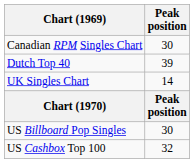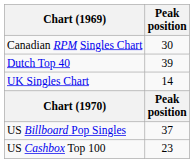 <table class="wikitable sortable">
 <tr>
 <th align="left">Chart (1969)</th>
 <th style="text-align:center;">Peak<br>position</th>
 </tr>
 <tr>
 <td>Canadian <em><a href='#'>RPM</a></em> <a href='#'>Singles Chart</a></td>
 <td style="text-align:center;">30</td>
 </tr>
 <tr>
 <td align="left"><a href='#'>Dutch Top 40</a></td>
 <td style="text-align:center;">39</td>
 </tr>
 <tr>
 <td align="left"><a href='#'>UK Singles Chart</a></td>
 <td style="text-align:center;">14</td>
 </tr>
 <tr>
 <th align="left">Chart (1970)</th>
 <th style="text-align:center;">Peak<br>position</th>
 </tr>
 <tr>
 <td align="left">US <a href='#'><em>Billboard</em> Pop Singles</a></td>
-<td style="text-align:center;">30</td>
+<td style="text-align:center;">37</td>
 </tr>
 <tr>
 <td>US <em><a href='#'>Cashbox</a></em> Top 100</td>
-<td align=center>32</td>
+<td align=center>23</td>
 </tr>
 </table>
